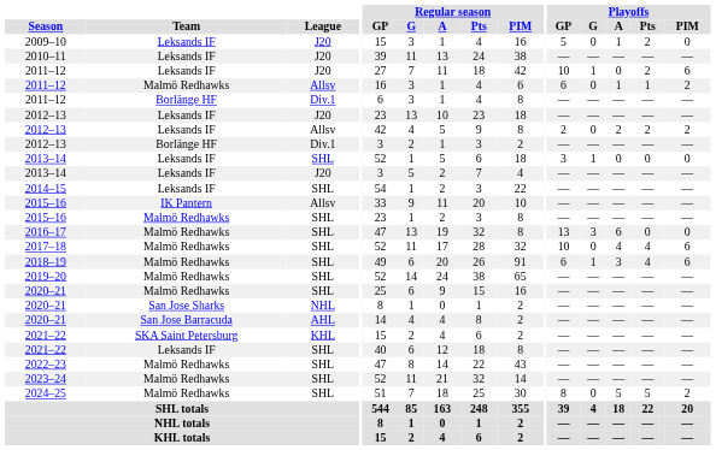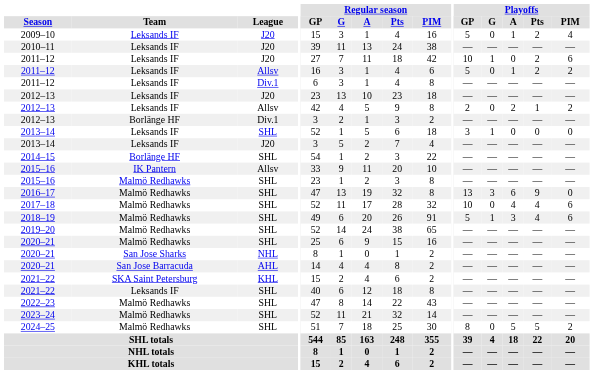 <table border="0" cellpadding="1" cellspacing="0" style="text-align:center; width:60em">
 <tr bgcolor="#e0e0e0">
 <th colspan="3" bgcolor="#ffffff"></th>
 <th rowspan="99" bgcolor="#ffffff"></th>
 <th colspan="5"><a href='#'>Regular season</a></th>
 <th rowspan="99" bgcolor="#ffffff"></th>
 <th colspan="5"><a href='#'>Playoffs</a></th>
 </tr>
 <tr bgcolor="#e0e0e0">
 <th><a href='#'>Season</a></th>
 <th>Team</th>
 <th>League</th>
 <th>GP</th>
 <th><a href='#'>G</a></th>
 <th><a href='#'>A</a></th>
 <th><a href='#'>Pts</a></th>
 <th><a href='#'>PIM</a></th>
 <th>GP</th>
 <th>G</th>
 <th>A</th>
 <th>Pts</th>
 <th>PIM</th>
 </tr>
 <tr>
 <td>2009–10</td>
 <td><a href='#'>Leksands IF</a></td>
 <td><a href='#'>J20</a></td>
 <td>15</td>
 <td>3</td>
 <td>1</td>
 <td>4</td>
 <td>16</td>
 <td>5</td>
 <td>0</td>
 <td>1</td>
 <td>2</td>
-<td>0</td>
+<td>4</td>
 </tr>
 <tr bgcolor="#f0f0f0">
 <td>2010–11</td>
 <td>Leksands IF</td>
 <td>J20</td>
 <td>39</td>
 <td>11</td>
 <td>13</td>
 <td>24</td>
 <td>38</td>
 <td>—</td>
 <td>—</td>
 <td>—</td>
 <td>—</td>
 <td>—</td>
 </tr>
 <tr>
 <td>2011–12</td>
 <td>Leksands IF</td>
 <td>J20</td>
 <td>27</td>
 <td>7</td>
 <td>11</td>
 <td>18</td>
 <td>42</td>
 <td>10</td>
 <td>1</td>
 <td>0</td>
 <td>2</td>
 <td>6</td>
 </tr>
 <tr bgcolor="#f0f0f0">
 <td><a href='#'>2011–12</a></td>
-<td>Malmö Redhawks</td>
+<td>Leksands IF</td>
 <td><a href='#'>Allsv</a></td>
 <td>16</td>
 <td>3</td>
 <td>1</td>
 <td>4</td>
 <td>6</td>
-<td>6</td>
+<td>5</td>
 <td>0</td>
 <td>1</td>
-<td>1</td>
+<td>2</td>
 <td>2</td>
 </tr>
 <tr>
 <td>2011–12</td>
-<td><a href='#'>Borlänge HF</a></td>
+<td>Leksands IF</td>
 <td><a href='#'>Div.1</a></td>
 <td>6</td>
 <td>3</td>
 <td>1</td>
 <td>4</td>
 <td>8</td>
 <td>—</td>
 <td>—</td>
 <td>—</td>
 <td>—</td>
 <td>—</td>
 </tr>
 <tr bgcolor="#f0f0f0">
 <td>2012–13</td>
 <td>Leksands IF</td>
 <td>J20</td>
 <td>23</td>
 <td>13</td>
 <td>10</td>
 <td>23</td>
 <td>18</td>
 <td>—</td>
 <td>—</td>
 <td>—</td>
 <td>—</td>
 <td>—</td>
 </tr>
 <tr>
 <td><a href='#'>2012–13</a></td>
 <td>Leksands IF</td>
 <td>Allsv</td>
 <td>42</td>
 <td>4</td>
 <td>5</td>
 <td>9</td>
 <td>8</td>
 <td>2</td>
 <td>0</td>
 <td>2</td>
-<td>2</td>
+<td>1</td>
 <td>2</td>
 </tr>
 <tr bgcolor="#f0f0f0">
 <td>2012–13</td>
 <td>Borlänge HF</td>
 <td>Div.1</td>
 <td>3</td>
 <td>2</td>
 <td>1</td>
 <td>3</td>
 <td>2</td>
 <td>—</td>
 <td>—</td>
 <td>—</td>
 <td>—</td>
 <td>—</td>
 </tr>
 <tr>
 <td><a href='#'>2013–14</a></td>
 <td>Leksands IF</td>
 <td><a href='#'>SHL</a></td>
 <td>52</td>
 <td>1</td>
 <td>5</td>
 <td>6</td>
 <td>18</td>
 <td>3</td>
 <td>1</td>
 <td>0</td>
 <td>0</td>
 <td>0</td>
 </tr>
 <tr bgcolor="#f0f0f0">
 <td>2013–14</td>
 <td>Leksands IF</td>
 <td>J20</td>
 <td>3</td>
 <td>5</td>
 <td>2</td>
 <td>7</td>
 <td>4</td>
 <td>—</td>
 <td>—</td>
 <td>—</td>
 <td>—</td>
 <td>—</td>
 </tr>
 <tr>
 <td><a href='#'>2014–15</a></td>
-<td>Leksands IF</td>
+<td><a href='#'>Borlänge HF</a></td>
 <td>SHL</td>
 <td>54</td>
 <td>1</td>
 <td>2</td>
 <td>3</td>
 <td>22</td>
 <td>—</td>
 <td>—</td>
 <td>—</td>
 <td>—</td>
 <td>—</td>
 </tr>
 <tr bgcolor="#f0f0f0">
 <td><a href='#'>2015–16</a></td>
 <td><a href='#'>IK Pantern</a></td>
 <td>Allsv</td>
 <td>33</td>
 <td>9</td>
 <td>11</td>
 <td>20</td>
 <td>10</td>
 <td>—</td>
 <td>—</td>
 <td>—</td>
 <td>—</td>
 <td>—</td>
 </tr>
 <tr>
 <td><a href='#'>2015–16</a></td>
 <td><a href='#'>Malmö Redhawks</a></td>
 <td>SHL</td>
 <td>23</td>
 <td>1</td>
 <td>2</td>
 <td>3</td>
 <td>8</td>
 <td>—</td>
 <td>—</td>
 <td>—</td>
 <td>—</td>
 <td>—</td>
 </tr>
 <tr bgcolor="#f0f0f0">
 <td><a href='#'>2016–17</a></td>
 <td>Malmö Redhawks</td>
 <td>SHL</td>
 <td>47</td>
 <td>13</td>
 <td>19</td>
 <td>32</td>
 <td>8</td>
 <td>13</td>
 <td>3</td>
 <td>6</td>
-<td>0</td>
+<td>9</td>
 <td>0</td>
 </tr>
 <tr>
 <td><a href='#'>2017–18</a></td>
 <td>Malmö Redhawks</td>
 <td>SHL</td>
 <td>52</td>
 <td>11</td>
 <td>17</td>
 <td>28</td>
 <td>32</td>
 <td>10</td>
 <td>0</td>
 <td>4</td>
 <td>4</td>
 <td>6</td>
 </tr>
 <tr bgcolor="#f0f0f0">
 <td><a href='#'>2018–19</a></td>
 <td>Malmö Redhawks</td>
 <td>SHL</td>
 <td>49</td>
 <td>6</td>
 <td>20</td>
 <td>26</td>
 <td>91</td>
-<td>6</td>
+<td>5</td>
 <td>1</td>
 <td>3</td>
 <td>4</td>
 <td>6</td>
 </tr>
 <tr>
 <td><a href='#'>2019–20</a></td>
 <td>Malmö Redhawks</td>
 <td>SHL</td>
 <td>52</td>
 <td>14</td>
 <td>24</td>
 <td>38</td>
 <td>65</td>
 <td>—</td>
 <td>—</td>
 <td>—</td>
 <td>—</td>
 <td>—</td>
 </tr>
 <tr bgcolor="#f0f0f0">
 <td><a href='#'>2020–21</a></td>
 <td>Malmö Redhawks</td>
 <td>SHL</td>
 <td>25</td>
 <td>6</td>
 <td>9</td>
 <td>15</td>
 <td>16</td>
 <td>—</td>
 <td>—</td>
 <td>—</td>
 <td>—</td>
 <td>—</td>
 </tr>
 <tr>
 <td><a href='#'>2020–21</a></td>
 <td><a href='#'>San Jose Sharks</a></td>
 <td><a href='#'>NHL</a></td>
 <td>8</td>
 <td>1</td>
 <td>0</td>
 <td>1</td>
 <td>2</td>
 <td>—</td>
 <td>—</td>
 <td>—</td>
 <td>—</td>
 <td>—</td>
 </tr>
 <tr bgcolor="#f0f0f0">
 <td><a href='#'>2020–21</a></td>
 <td><a href='#'>San Jose Barracuda</a></td>
 <td><a href='#'>AHL</a></td>
 <td>14</td>
 <td>4</td>
 <td>4</td>
 <td>8</td>
 <td>2</td>
 <td>—</td>
 <td>—</td>
 <td>—</td>
 <td>—</td>
 <td>—</td>
 </tr>
 <tr>
 <td><a href='#'>2021–22</a></td>
 <td><a href='#'>SKA Saint Petersburg</a></td>
 <td><a href='#'>KHL</a></td>
 <td>15</td>
 <td>2</td>
 <td>4</td>
 <td>6</td>
 <td>2</td>
 <td>—</td>
 <td>—</td>
 <td>—</td>
 <td>—</td>
 <td>—</td>
 </tr>
 <tr bgcolor="#f0f0f0">
 <td><a href='#'>2021–22</a></td>
 <td>Leksands IF</td>
 <td>SHL</td>
 <td>40</td>
 <td>6</td>
 <td>12</td>
 <td>18</td>
 <td>8</td>
 <td>—</td>
 <td>—</td>
 <td>—</td>
 <td>—</td>
 <td>—</td>
 </tr>
 <tr>
 <td><a href='#'>2022–23</a></td>
 <td>Malmö Redhawks</td>
 <td>SHL</td>
 <td>47</td>
 <td>8</td>
 <td>14</td>
 <td>22</td>
 <td>43</td>
 <td>—</td>
 <td>—</td>
 <td>—</td>
 <td>—</td>
 <td>—</td>
 </tr>
 <tr bgcolor="#f0f0f0">
 <td><a href='#'>2023–24</a></td>
 <td>Malmö Redhawks</td>
 <td>SHL</td>
 <td>52</td>
 <td>11</td>
 <td>21</td>
 <td>32</td>
 <td>14</td>
 <td>—</td>
 <td>—</td>
 <td>—</td>
 <td>—</td>
 <td>—</td>
 </tr>
 <tr>
 <td><a href='#'>2024–25</a></td>
 <td>Malmö Redhawks</td>
 <td>SHL</td>
 <td>51</td>
 <td>7</td>
 <td>18</td>
 <td>25</td>
 <td>30</td>
 <td>8</td>
 <td>0</td>
 <td>5</td>
 <td>5</td>
 <td>2</td>
 </tr>
 <tr bgcolor="#e0e0e0">
 <th colspan="3">SHL totals</th>
 <th>544</th>
 <th>85</th>
 <th>163</th>
 <th>248</th>
 <th>355</th>
 <th>39</th>
 <th>4</th>
 <th>18</th>
 <th>22</th>
 <th>20</th>
 </tr>
 <tr bgcolor="#e0e0e0">
 <th colspan="3">NHL totals</th>
 <th>8</th>
 <th>1</th>
 <th>0</th>
 <th>1</th>
 <th>2</th>
 <th>—</th>
 <th>—</th>
 <th>—</th>
 <th>—</th>
 <th>—</th>
 </tr>
 <tr bgcolor="#e0e0e0">
 <th colspan="3">KHL totals</th>
 <th>15</th>
 <th>2</th>
 <th>4</th>
 <th>6</th>
 <th>2</th>
 <th>—</th>
 <th>—</th>
 <th>—</th>
 <th>—</th>
 <th>—</th>
 </tr>
 </table>
